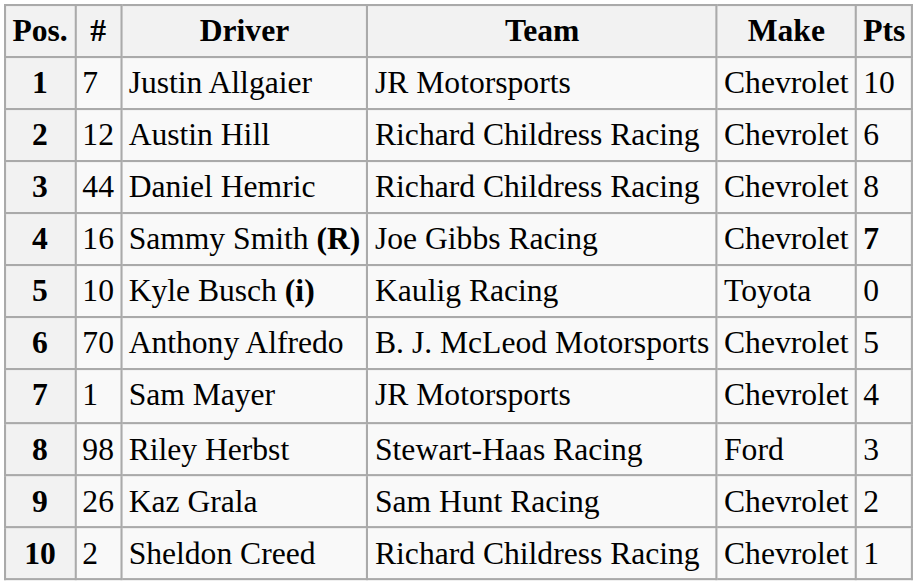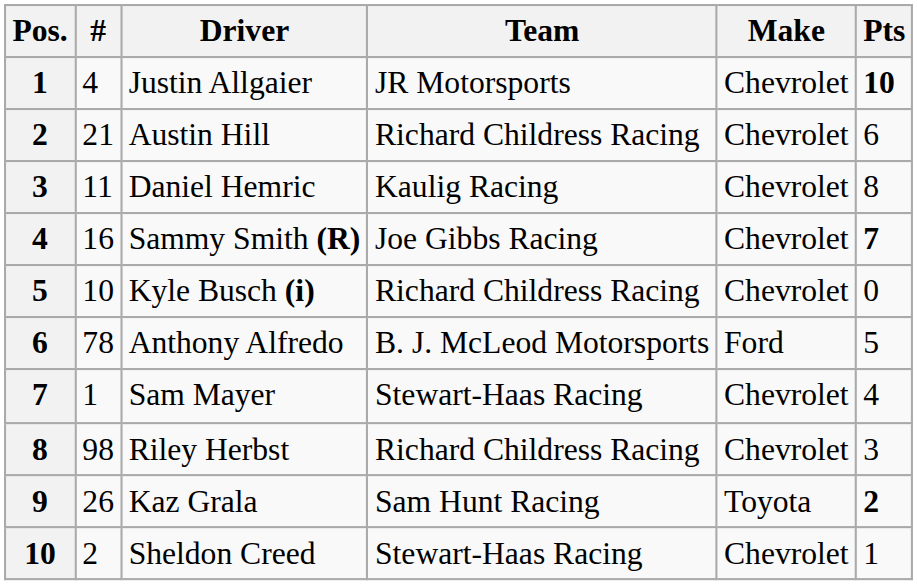 <table class="wikitable" style="font-size:95%">
 <tr>
 <th>Pos.</th>
 <th>#</th>
 <th>Driver</th>
 <th>Team</th>
 <th>Make</th>
 <th>Pts</th>
 </tr>
 <tr>
 <th>1</th>
-<td>7</td>
+<td>4</td>
 <td>Justin Allgaier</td>
 <td>JR Motorsports</td>
 <td>Chevrolet</td>
-<td>10</td>
+<td><strong>10</strong></td>
 </tr>
 <tr>
 <th>2</th>
-<td>12</td>
+<td>21</td>
 <td>Austin Hill</td>
 <td>Richard Childress Racing</td>
 <td>Chevrolet</td>
 <td>6</td>
 </tr>
 <tr>
 <th>3</th>
-<td>44</td>
+<td>11</td>
 <td>Daniel Hemric</td>
-<td>Richard Childress Racing</td>
+<td>Kaulig Racing</td>
 <td>Chevrolet</td>
 <td>8</td>
 </tr>
 <tr>
 <th>4</th>
 <td>16</td>
 <td>Sammy Smith <strong>(R)</strong></td>
 <td>Joe Gibbs Racing</td>
 <td>Chevrolet</td>
 <td><strong>7</strong></td>
 </tr>
 <tr>
 <th>5</th>
 <td>10</td>
 <td>Kyle Busch <strong>(i)</strong></td>
-<td>Kaulig Racing</td>
-<td>Toyota</td>
+<td>Richard Childress Racing</td>
+<td>Chevrolet</td>
 <td>0</td>
 </tr>
 <tr>
 <th>6</th>
-<td>70</td>
+<td>78</td>
 <td>Anthony Alfredo</td>
 <td>B. J. McLeod Motorsports</td>
-<td>Chevrolet</td>
+<td>Ford</td>
 <td>5</td>
 </tr>
 <tr>
 <th>7</th>
 <td>1</td>
 <td>Sam Mayer</td>
-<td>JR Motorsports</td>
+<td>Stewart-Haas Racing</td>
 <td>Chevrolet</td>
 <td>4</td>
 </tr>
 <tr>
 <th>8</th>
 <td>98</td>
 <td>Riley Herbst</td>
-<td>Stewart-Haas Racing</td>
-<td>Ford</td>
+<td>Richard Childress Racing</td>
+<td>Chevrolet</td>
 <td>3</td>
 </tr>
 <tr>
 <th>9</th>
 <td>26</td>
 <td>Kaz Grala</td>
 <td>Sam Hunt Racing</td>
-<td>Chevrolet</td>
-<td>2</td>
+<td>Toyota</td>
+<td><strong>2</strong></td>
 </tr>
 <tr>
 <th>10</th>
 <td>2</td>
 <td>Sheldon Creed</td>
-<td>Richard Childress Racing</td>
+<td>Stewart-Haas Racing</td>
 <td>Chevrolet</td>
 <td>1</td>
 </tr>
 </table>
